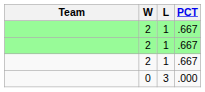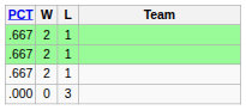 <table class="wikitable" style="text-align:center;">
 <tr>
-<th width=200px>Team</th>
+<th width=30px><a href='#'>PCT</a></th>
 <th width=20px>W</th>
 <th width=20px>L</th>
-<th width=30px><a href='#'>PCT</a></th>
+<th width=200px>Team</th>
 </tr>
 <tr bgcolor=#98fb98>
-<td align=left></td>
+<td>.667</td>
 <td>2</td>
 <td>1</td>
-<td>.667</td>
+<td align=left></td>
 </tr>
 <tr bgcolor=#98fb98>
-<td align=left></td>
+<td>.667</td>
 <td>2</td>
 <td>1</td>
-<td>.667</td>
+<td align=left></td>
 </tr>
 <tr>
-<td align=left></td>
+<td>.667</td>
 <td>2</td>
 <td>1</td>
-<td>.667</td>
+<td align=left></td>
 </tr>
 <tr>
-<td align=left></td>
+<td>.000</td>
 <td>0</td>
 <td>3</td>
-<td>.000</td>
+<td align=left></td>
 </tr>
 </table>
